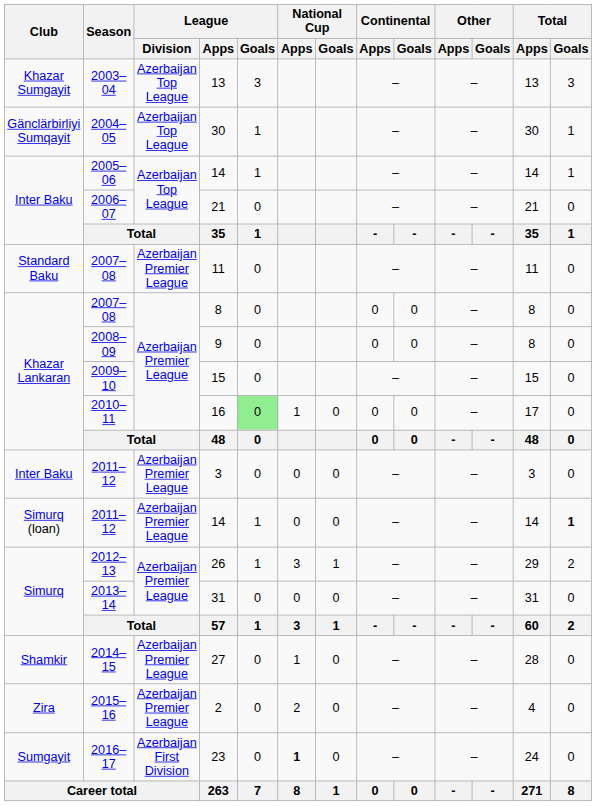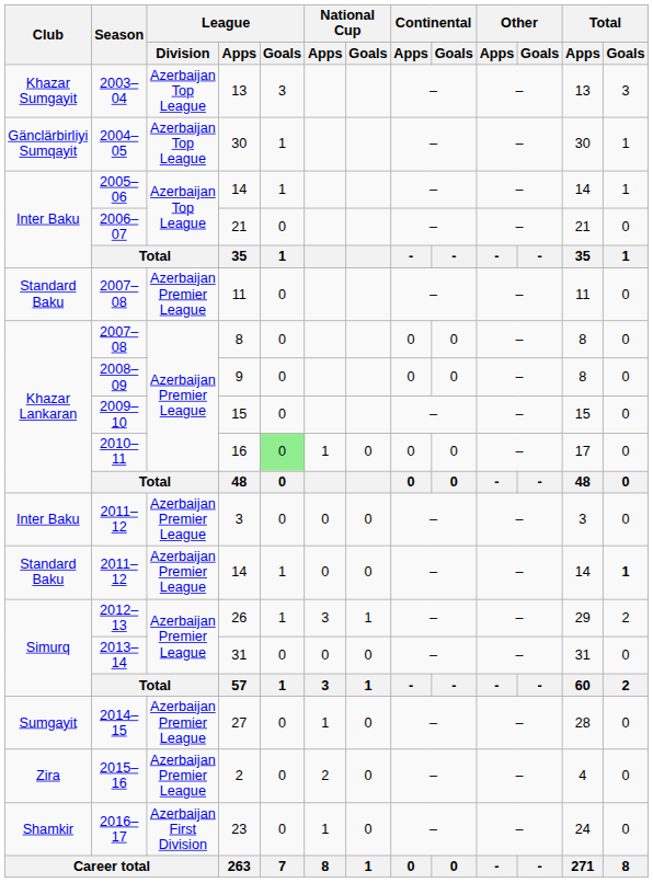 <table class="wikitable" style="text-align: center;">
 <tr>
 <th rowspan="2">Club</th>
 <th rowspan="2">Season</th>
 <th colspan="3">League</th>
 <th colspan="2">National Cup</th>
 <th colspan="2">Continental</th>
 <th colspan="2">Other</th>
 <th colspan="2">Total</th>
 </tr>
 <tr>
 <th>Division</th>
 <th>Apps</th>
 <th>Goals</th>
 <th>Apps</th>
 <th>Goals</th>
 <th>Apps</th>
 <th>Goals</th>
 <th>Apps</th>
 <th>Goals</th>
 <th>Apps</th>
 <th>Goals</th>
 </tr>
 <tr>
 <td valign="center"><a href='#'>Khazar Sumgayit</a></td>
 <td><a href='#'>2003–04</a></td>
 <td><a href='#'>Azerbaijan Top League</a></td>
 <td>13</td>
 <td>3</td>
 <td></td>
 <td></td>
 <td colspan="2">–</td>
 <td colspan="2">–</td>
 <td>13</td>
 <td>3</td>
 </tr>
 <tr>
 <td valign="center"><a href='#'>Gänclärbirliyi Sumqayit</a></td>
 <td><a href='#'>2004–05</a></td>
 <td><a href='#'>Azerbaijan Top League</a></td>
 <td>30</td>
 <td>1</td>
 <td></td>
 <td></td>
 <td colspan="2">–</td>
 <td colspan="2">–</td>
 <td>30</td>
 <td>1</td>
 </tr>
 <tr>
 <td rowspan="3" valign="center"><a href='#'>Inter Baku</a></td>
 <td><a href='#'>2005–06</a></td>
 <td rowspan="2" valign="center"><a href='#'>Azerbaijan Top League</a></td>
 <td>14</td>
 <td>1</td>
 <td></td>
 <td></td>
 <td colspan="2">–</td>
 <td colspan="2">–</td>
 <td>14</td>
 <td>1</td>
 </tr>
 <tr>
 <td><a href='#'>2006–07</a></td>
 <td>21</td>
 <td>0</td>
 <td></td>
 <td></td>
 <td colspan="2">–</td>
 <td colspan="2">–</td>
 <td>21</td>
 <td>0</td>
 </tr>
 <tr>
 <th colspan="2">Total</th>
 <th>35</th>
 <th>1</th>
 <th></th>
 <th></th>
 <th>-</th>
 <th>-</th>
 <th>-</th>
 <th>-</th>
 <th>35</th>
 <th>1</th>
 </tr>
 <tr>
 <td valign="center"><a href='#'>Standard Baku</a></td>
 <td><a href='#'>2007–08</a></td>
 <td><a href='#'>Azerbaijan Premier League</a></td>
 <td>11</td>
 <td>0</td>
 <td></td>
 <td></td>
 <td colspan="2">–</td>
 <td colspan="2">–</td>
 <td>11</td>
 <td>0</td>
 </tr>
 <tr>
 <td rowspan="5" valign="center"><a href='#'>Khazar Lankaran</a></td>
 <td><a href='#'>2007–08</a></td>
 <td rowspan="4" valign="center"><a href='#'>Azerbaijan Premier League</a></td>
 <td>8</td>
 <td>0</td>
 <td></td>
 <td></td>
 <td>0</td>
 <td>0</td>
 <td colspan="2">–</td>
 <td>8</td>
 <td>0</td>
 </tr>
 <tr>
 <td><a href='#'>2008–09</a></td>
 <td>9</td>
 <td>0</td>
 <td></td>
 <td></td>
 <td>0</td>
 <td>0</td>
 <td colspan="2">–</td>
 <td>8</td>
 <td>0</td>
 </tr>
 <tr>
 <td><a href='#'>2009–10</a></td>
 <td>15</td>
 <td>0</td>
 <td></td>
 <td></td>
 <td colspan="2">–</td>
 <td colspan="2">–</td>
 <td>15</td>
 <td>0</td>
 </tr>
 <tr>
 <td><a href='#'>2010–11</a></td>
 <td>16</td>
 <td style="background: lightgreen;">0</td>
 <td>1</td>
 <td>0</td>
 <td>0</td>
 <td>0</td>
 <td colspan="2">–</td>
 <td>17</td>
 <td>0</td>
 </tr>
 <tr>
 <th colspan="2">Total</th>
 <th>48</th>
 <th>0</th>
 <th></th>
 <th></th>
 <th>0</th>
 <th>0</th>
 <th>-</th>
 <th>-</th>
 <th>48</th>
 <th>0</th>
 </tr>
 <tr>
 <td valign="center"><a href='#'>Inter Baku</a></td>
 <td><a href='#'>2011–12</a></td>
 <td><a href='#'>Azerbaijan Premier League</a></td>
 <td>3</td>
 <td>0</td>
 <td>0</td>
 <td>0</td>
 <td colspan="2">–</td>
 <td colspan="2">–</td>
 <td>3</td>
 <td>0</td>
 </tr>
 <tr>
-<td valign="center"><a href='#'>Simurq</a> (loan)</td>
+<td valign="center"><a href='#'>Standard Baku</a></td>
 <td><a href='#'>2011–12</a></td>
 <td><a href='#'>Azerbaijan Premier League</a></td>
 <td>14</td>
 <td>1</td>
 <td>0</td>
 <td>0</td>
 <td colspan="2">–</td>
 <td colspan="2">–</td>
 <td>14</td>
 <td><strong>1</strong></td>
 </tr>
 <tr>
 <td rowspan="3" valign="center"><a href='#'>Simurq</a></td>
 <td><a href='#'>2012–13</a></td>
 <td rowspan="2" valign="center"><a href='#'>Azerbaijan Premier League</a></td>
 <td>26</td>
 <td>1</td>
 <td>3</td>
 <td>1</td>
 <td colspan="2">–</td>
 <td colspan="2">–</td>
 <td>29</td>
 <td>2</td>
 </tr>
 <tr>
 <td><a href='#'>2013–14</a></td>
 <td>31</td>
 <td>0</td>
 <td>0</td>
 <td>0</td>
 <td colspan="2">–</td>
 <td colspan="2">–</td>
 <td>31</td>
 <td>0</td>
 </tr>
 <tr>
 <th colspan="2">Total</th>
 <th>57</th>
 <th>1</th>
 <th>3</th>
 <th>1</th>
 <th>-</th>
 <th>-</th>
 <th>-</th>
 <th>-</th>
 <th>60</th>
 <th>2</th>
 </tr>
 <tr>
-<td valign="center"><a href='#'>Shamkir</a></td>
+<td valign="center"><a href='#'>Sumgayit</a></td>
 <td><a href='#'>2014–15</a></td>
 <td><a href='#'>Azerbaijan Premier League</a></td>
 <td>27</td>
 <td>0</td>
 <td>1</td>
 <td>0</td>
 <td colspan="2">–</td>
 <td colspan="2">–</td>
 <td>28</td>
 <td>0</td>
 </tr>
 <tr>
 <td valign="center"><a href='#'>Zira</a></td>
 <td><a href='#'>2015–16</a></td>
 <td><a href='#'>Azerbaijan Premier League</a></td>
 <td>2</td>
 <td>0</td>
 <td>2</td>
 <td>0</td>
 <td colspan="2">–</td>
 <td colspan="2">–</td>
 <td>4</td>
 <td>0</td>
 </tr>
 <tr>
-<td valign="center"><a href='#'>Sumgayit</a></td>
+<td valign="center"><a href='#'>Shamkir</a></td>
 <td><a href='#'>2016–17</a></td>
 <td><a href='#'>Azerbaijan First Division</a></td>
 <td>23</td>
 <td>0</td>
-<td><strong>1</strong></td>
+<td>1</td>
 <td>0</td>
 <td colspan="2">–</td>
 <td colspan="2">–</td>
 <td>24</td>
 <td>0</td>
 </tr>
 <tr>
 <th colspan="3">Career total</th>
 <th>263</th>
 <th>7</th>
 <th>8</th>
 <th>1</th>
 <th>0</th>
 <th>0</th>
 <th>-</th>
 <th>-</th>
 <th>271</th>
 <th>8</th>
 </tr>
 </table>
